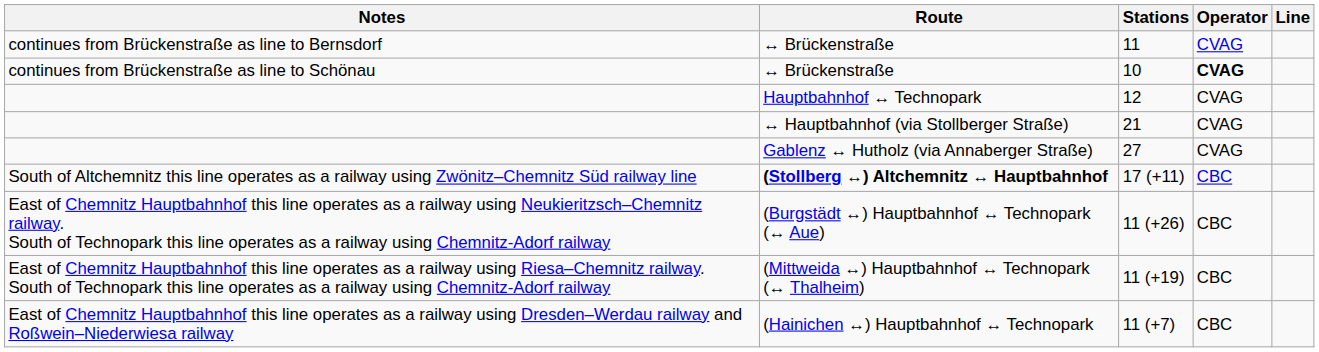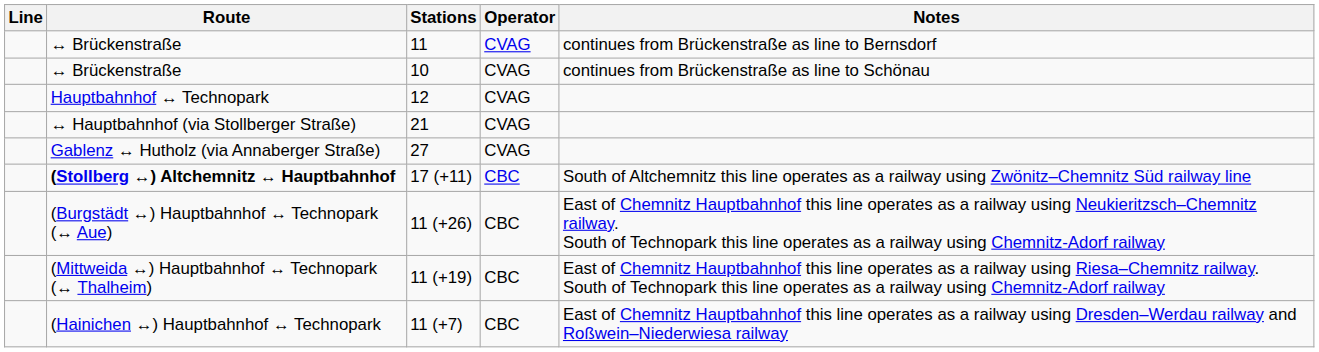 <table class="wikitable">
 <tr ---->
-<th>Notes</th>
+<th>Line</th>
 <th>Route</th>
 <th>Stations</th>
 <th>Operator</th>
-<th>Line</th>
+<th>Notes</th>
 </tr>
 <tr>
-<td>continues from Brückenstraße as line  to Bernsdorf</td>
+<td></td>
 <td> ↔ Brückenstraße</td>
 <td>11</td>
 <td><a href='#'>CVAG</a></td>
-<td></td>
+<td>continues from Brückenstraße as line  to Bernsdorf</td>
 </tr>
 <tr>
-<td>continues from Brückenstraße as line  to Schönau</td>
+<td></td>
 <td> ↔ Brückenstraße</td>
 <td>10</td>
-<td><strong>CVAG</strong></td>
-<td></td>
+<td>CVAG</td>
+<td>continues from Brückenstraße as line  to Schönau</td>
 </tr>
 <tr>
 <td></td>
 <td><a href='#'>Hauptbahnhof</a> ↔ Technopark</td>
 <td>12</td>
 <td>CVAG</td>
 <td></td>
 </tr>
 <tr>
 <td></td>
 <td> ↔ Hauptbahnhof (via Stollberger Straße)</td>
 <td>21</td>
 <td>CVAG</td>
 <td></td>
 </tr>
 <tr>
 <td></td>
 <td><a href='#'>Gablenz</a> ↔ Hutholz (via Annaberger Straße)</td>
 <td>27</td>
 <td>CVAG</td>
 <td></td>
 </tr>
 <tr>
-<td>South of Altchemnitz this line operates as a railway using <a href='#'>Zwönitz–Chemnitz Süd railway line</a></td>
+<td></td>
 <td><strong>(<a href='#'>Stollberg</a> ↔) Altchemnitz ↔ Hauptbahnhof</strong></td>
 <td>17 (+11)</td>
 <td><a href='#'>CBC</a></td>
-<td></td>
+<td>South of Altchemnitz this line operates as a railway using <a href='#'>Zwönitz–Chemnitz Süd railway line</a></td>
 </tr>
 <tr>
-<td>East of <a href='#'>Chemnitz Hauptbahnhof</a> this line operates as a railway using <a href='#'>Neukieritzsch–Chemnitz railway</a>.<br> South of Technopark this line operates as a railway using <a href='#'>Chemnitz-Adorf railway</a></td>
+<td></td>
 <td>(<a href='#'>Burgstädt</a> ↔) Hauptbahnhof ↔ Technopark (↔ <a href='#'>Aue</a>)</td>
 <td>11 (+26)</td>
 <td>CBC</td>
-<td></td>
+<td>East of <a href='#'>Chemnitz Hauptbahnhof</a> this line operates as a railway using <a href='#'>Neukieritzsch–Chemnitz railway</a>.<br> South of Technopark this line operates as a railway using <a href='#'>Chemnitz-Adorf railway</a></td>
 </tr>
 <tr>
-<td>East of <a href='#'>Chemnitz Hauptbahnhof</a> this line operates as a railway using <a href='#'>Riesa–Chemnitz railway</a>.<br> South of Technopark this line operates as a railway using <a href='#'>Chemnitz-Adorf railway</a></td>
+<td></td>
 <td>(<a href='#'>Mittweida</a> ↔) Hauptbahnhof ↔ Technopark (↔ <a href='#'>Thalheim</a>)</td>
 <td>11 (+19)</td>
 <td>CBC</td>
-<td></td>
+<td>East of <a href='#'>Chemnitz Hauptbahnhof</a> this line operates as a railway using <a href='#'>Riesa–Chemnitz railway</a>.<br> South of Technopark this line operates as a railway using <a href='#'>Chemnitz-Adorf railway</a></td>
 </tr>
 <tr>
-<td>East of <a href='#'>Chemnitz Hauptbahnhof</a> this line operates as a railway using <a href='#'>Dresden–Werdau railway</a> and <a href='#'>Roßwein–Niederwiesa railway</a></td>
+<td></td>
 <td>(<a href='#'>Hainichen</a> ↔) Hauptbahnhof ↔ Technopark</td>
 <td>11 (+7)</td>
 <td>CBC</td>
-<td></td>
+<td>East of <a href='#'>Chemnitz Hauptbahnhof</a> this line operates as a railway using <a href='#'>Dresden–Werdau railway</a> and <a href='#'>Roßwein–Niederwiesa railway</a></td>
 </tr>
 </table>
